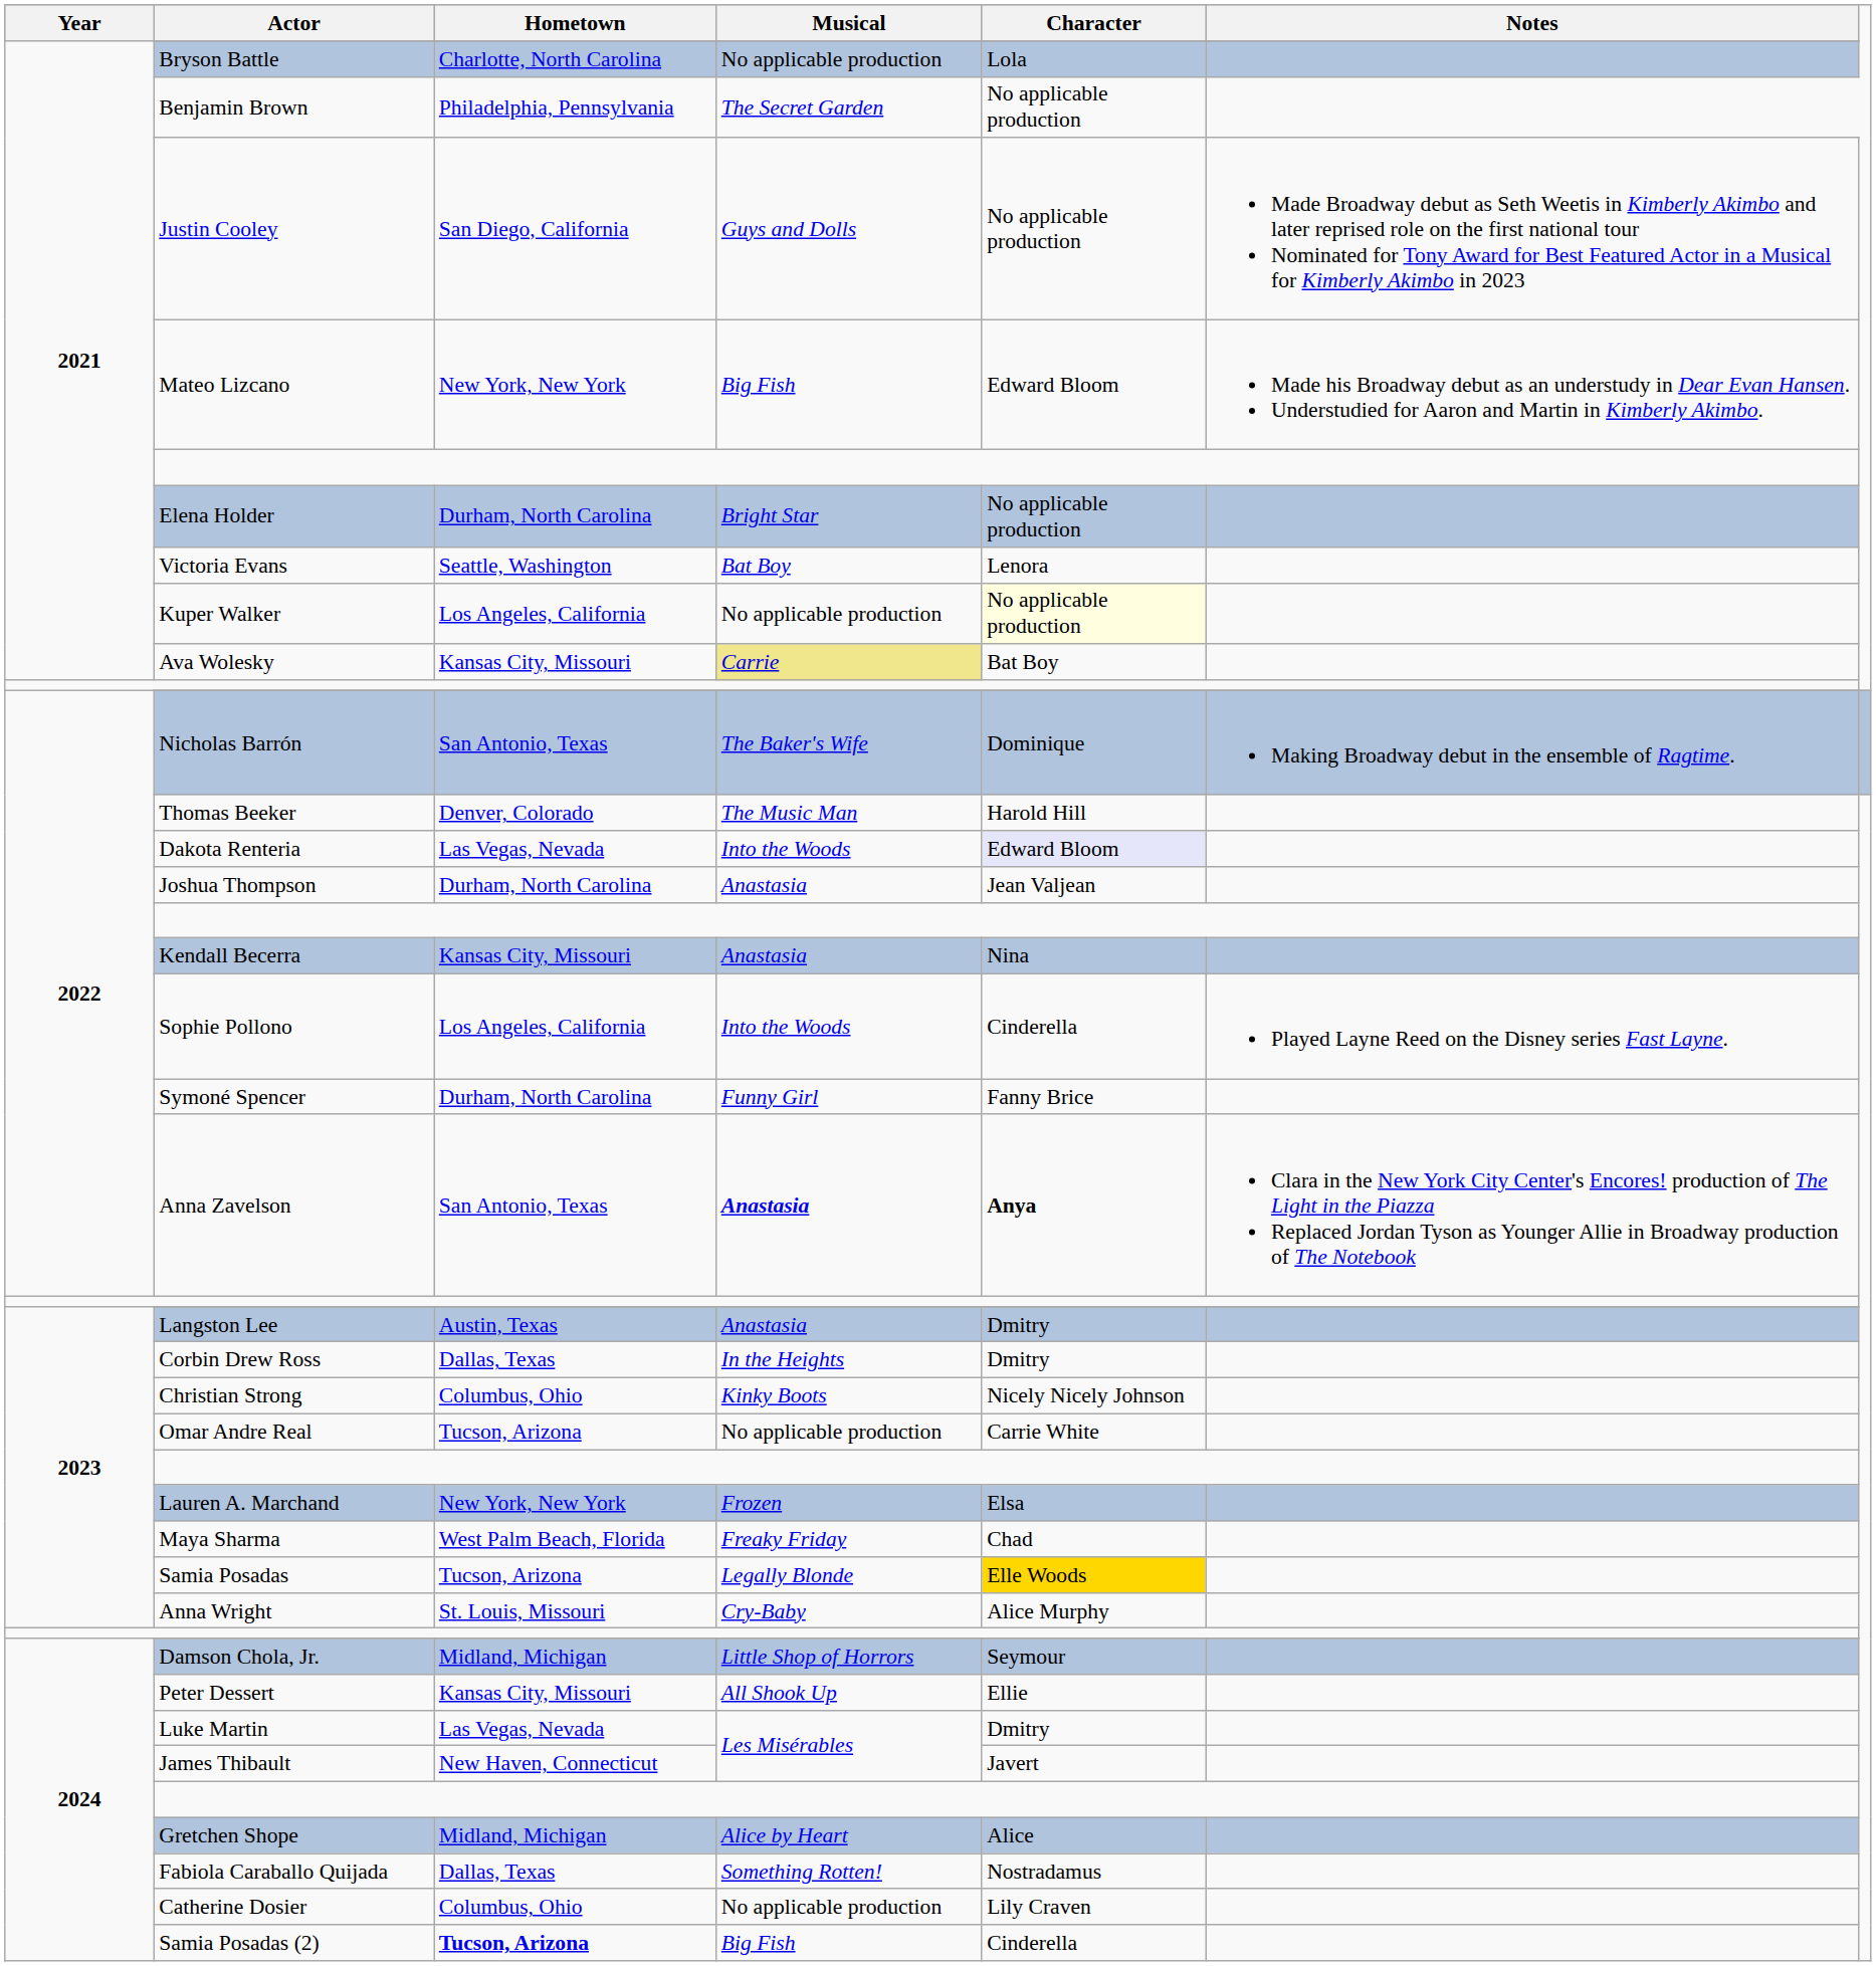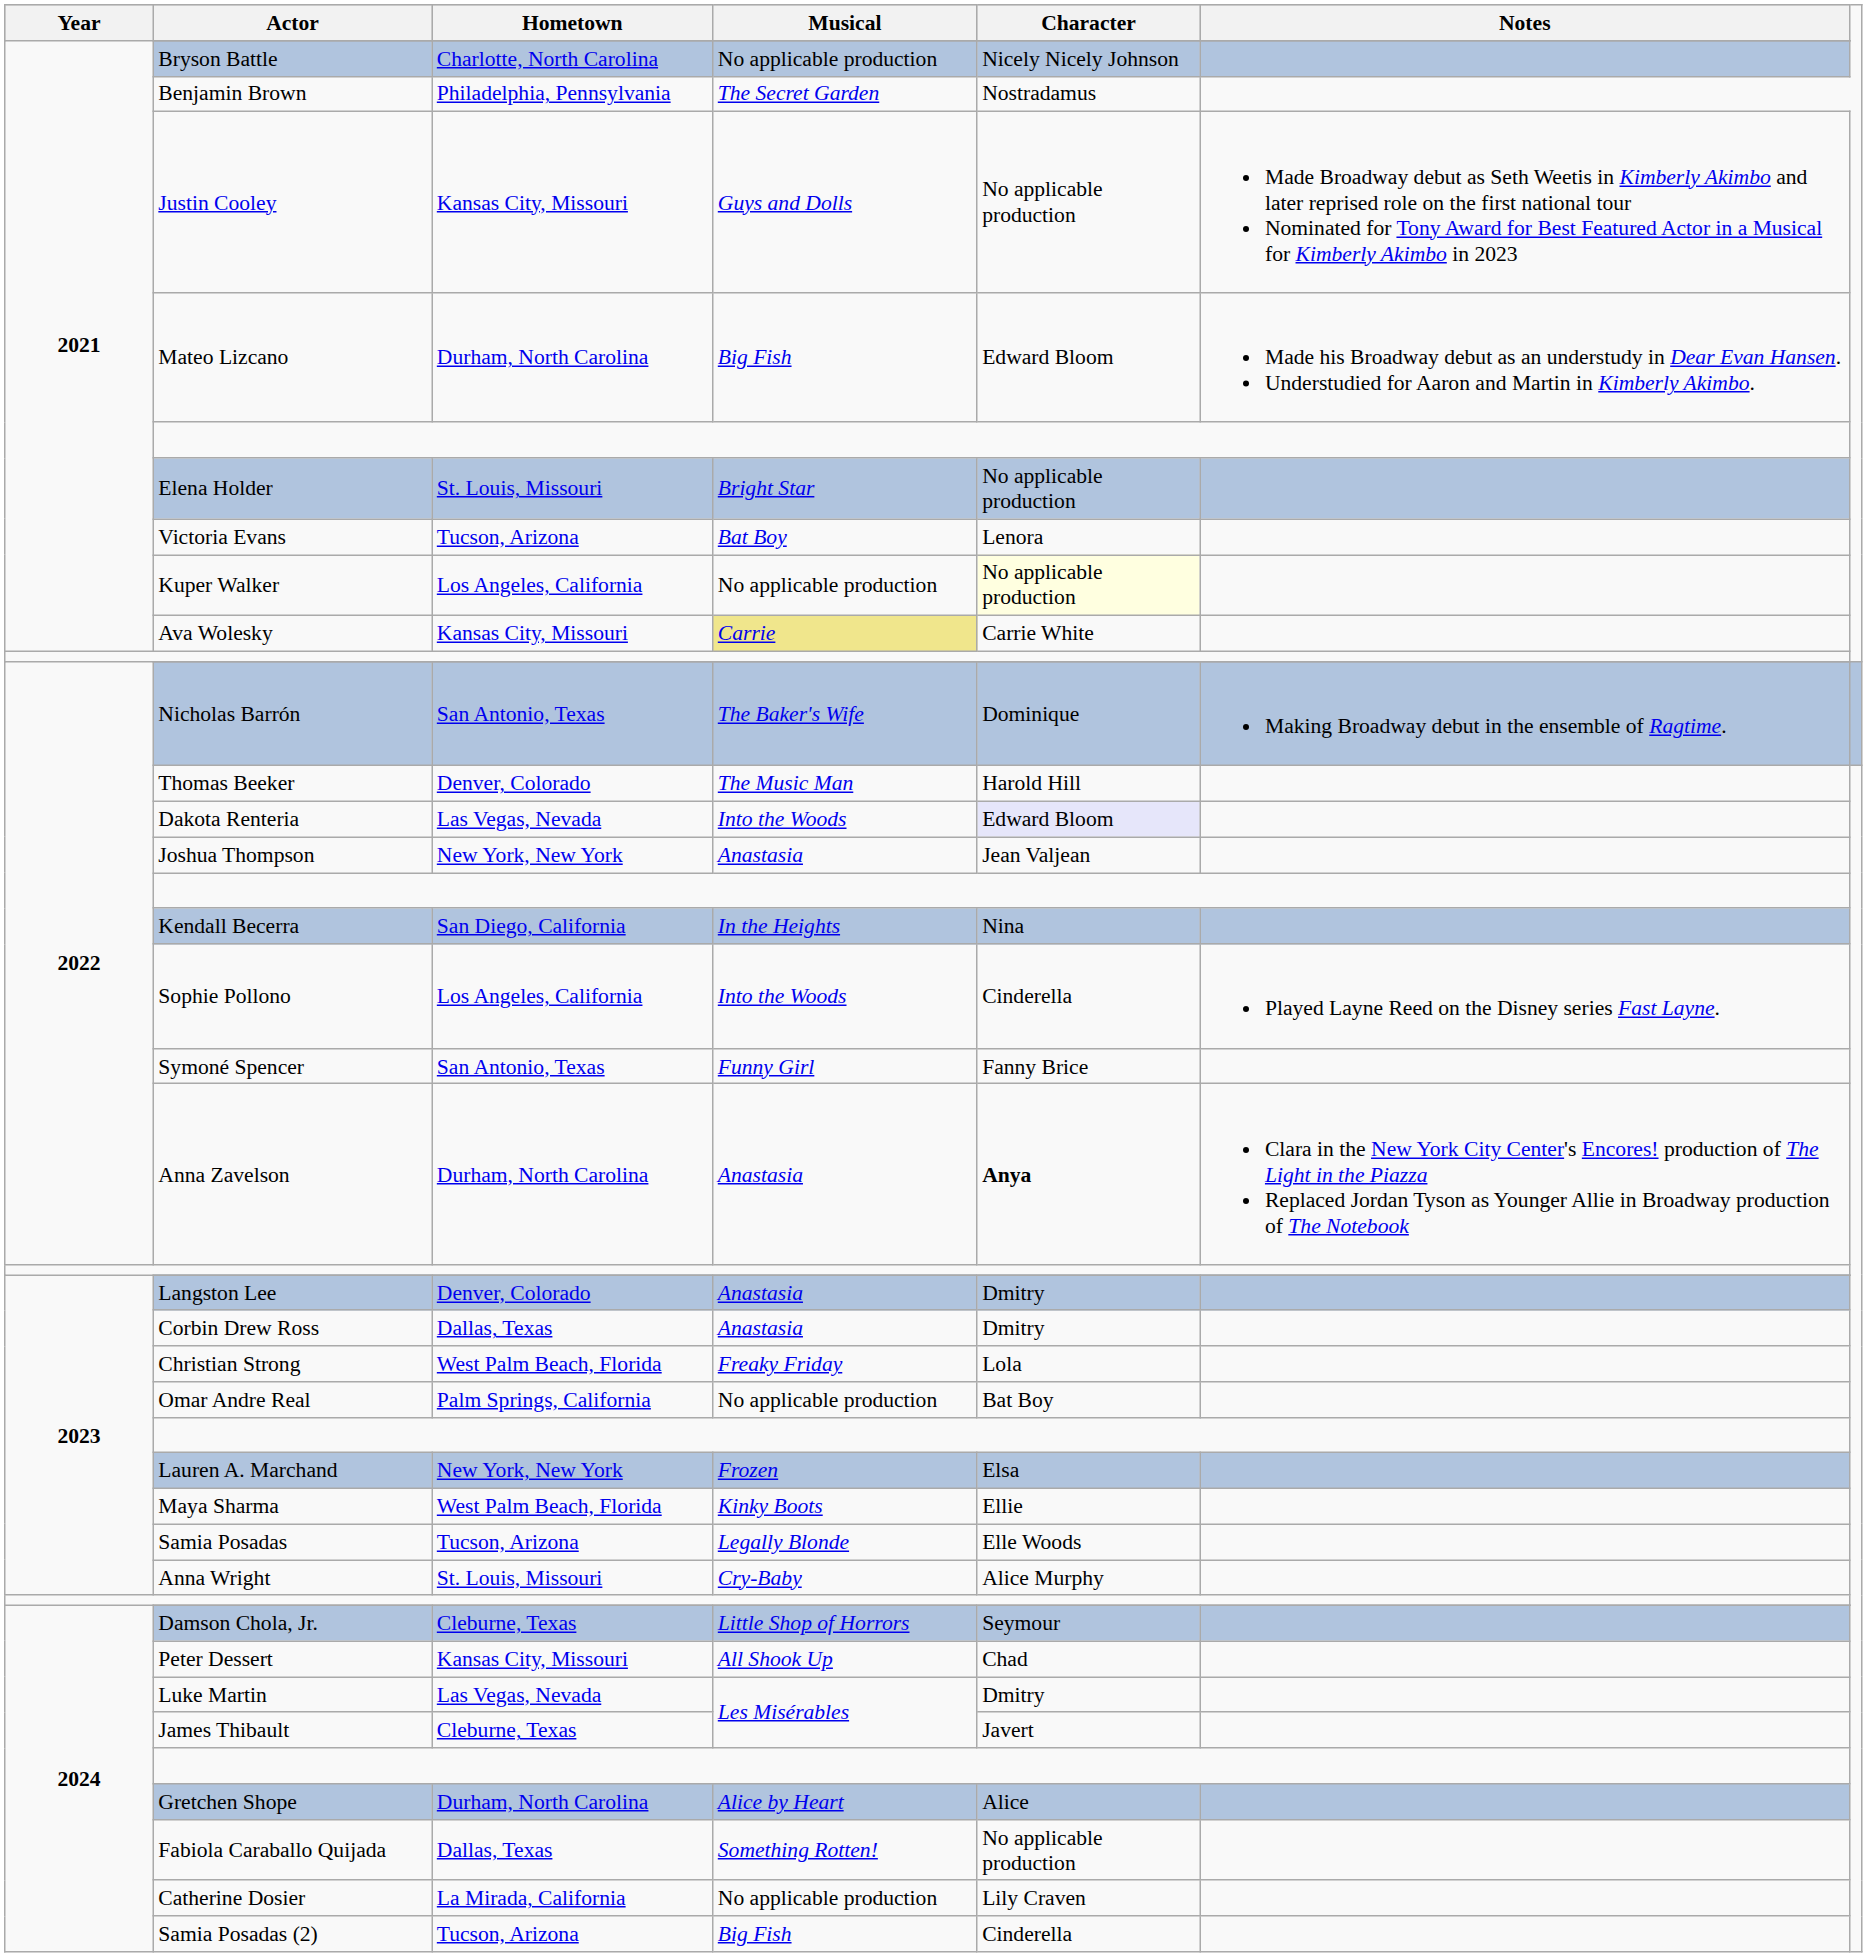 <table class="wikitable" style="width:98%; font-size:90%">
 <tr style="background:#bebebe;">
 <th style="width:8%;">Year</th>
 <th style="width:15%;">Actor</th>
 <th>Hometown</th>
 <th>Musical</th>
 <th style="width:12%;">Character</th>
 <th style="width:35%;">Notes</th>
 </tr>
 <tr>
 <td rowspan="10" align="center"><strong>2021</strong><br></td>
 </tr>
 <tr style="background:#B0C4DE">
 <td>Bryson Battle</td>
 <td><a href='#'>Charlotte, North Carolina</a></td>
 <td>No applicable production</td>
-<td>Lola</td>
+<td>Nicely Nicely Johnson</td>
 <td></td>
 </tr>
 <tr>
 <td>Benjamin Brown</td>
 <td><a href='#'>Philadelphia, Pennsylvania</a></td>
 <td><em><a href='#'>The Secret Garden</a></em></td>
-<td>No applicable production</td>
+<td>Nostradamus</td>
 </tr>
 <tr>
 <td><a href='#'>Justin Cooley</a></td>
-<td><a href='#'>San Diego, California</a></td>
+<td><a href='#'>Kansas City, Missouri</a></td>
 <td><em><a href='#'>Guys and Dolls</a></em></td>
 <td>No applicable production</td>
 <td><br><ul><li>Made Broadway debut as Seth Weetis in <em><a href='#'>Kimberly Akimbo</a></em> and later reprised role on the first national tour</li><li>Nominated for <a href='#'>Tony Award for Best Featured Actor in a Musical</a> for <em><a href='#'>Kimberly Akimbo</a></em> in 2023</li></ul></td>
 </tr>
 <tr>
 <td>Mateo Lizcano</td>
-<td><a href='#'>New York, New York</a></td>
+<td><a href='#'>Durham, North Carolina</a></td>
 <td><em><a href='#'>Big Fish</a></em></td>
 <td>Edward Bloom</td>
 <td><br><ul><li>Made his Broadway debut as an understudy in <em><a href='#'>Dear Evan Hansen</a></em>.</li><li>Understudied for Aaron and Martin in <em><a href='#'>Kimberly Akimbo</a></em>.</li></ul></td>
 </tr>
 <tr>
 <td colspan=5><br></td>
 </tr>
 <tr style="background:#B0C4DE">
 <td>Elena Holder</td>
-<td><a href='#'>Durham, North Carolina</a></td>
+<td><a href='#'>St. Louis, Missouri</a></td>
 <td><em><a href='#'>Bright Star</a></em></td>
 <td>No applicable production</td>
 <td></td>
 </tr>
 <tr>
 <td>Victoria Evans</td>
-<td><a href='#'>Seattle, Washington</a></td>
+<td><a href='#'>Tucson, Arizona</a></td>
 <td><em><a href='#'>Bat Boy</a></em></td>
 <td>Lenora</td>
 <td></td>
 </tr>
 <tr>
 <td>Kuper Walker</td>
 <td><a href='#'>Los Angeles, California</a></td>
 <td>No applicable production</td>
 <td style="background: lightyellow;">No applicable production</td>
 <td></td>
 </tr>
 <tr>
 <td>Ava Wolesky</td>
 <td><a href='#'>Kansas City, Missouri</a></td>
 <td style="background: khaki;"><em><a href='#'>Carrie</a></em></td>
-<td>Bat Boy</td>
+<td>Carrie White</td>
 <td></td>
 </tr>
 <tr>
 <td colspan=6></td>
 </tr>
 <tr>
 <td rowspan=10 align="center"><strong>2022</strong><br></td>
 </tr>
 <tr style="background:#B0C4DE">
 <td>Nicholas Barrón</td>
 <td><a href='#'>San Antonio, Texas</a></td>
 <td><em><a href='#'>The Baker's Wife</a></em></td>
 <td>Dominique</td>
 <td><br><ul><li>Making Broadway debut in the ensemble of <em><a href='#'>Ragtime</a></em>.</li></ul></td>
 <td></td>
 </tr>
 <tr>
 <td>Thomas Beeker</td>
 <td><a href='#'>Denver, Colorado</a></td>
 <td><em><a href='#'>The Music Man</a></em></td>
 <td>Harold Hill</td>
 <td></td>
 </tr>
 <tr>
 <td>Dakota Renteria</td>
 <td><a href='#'>Las Vegas, Nevada</a></td>
 <td><em><a href='#'>Into the Woods</a></em></td>
 <td style="background: lavender;">Edward Bloom</td>
 <td></td>
 </tr>
 <tr>
 <td>Joshua Thompson</td>
-<td><a href='#'>Durham, North Carolina</a></td>
+<td><a href='#'>New York, New York</a></td>
 <td><em><a href='#'>Anastasia</a></em></td>
 <td>Jean Valjean</td>
 <td></td>
 </tr>
 <tr>
 <td colspan=5><br></td>
 </tr>
 <tr style="background:#B0C4DE">
 <td>Kendall Becerra</td>
-<td><a href='#'>Kansas City, Missouri</a></td>
-<td><em><a href='#'>Anastasia</a></em></td>
+<td><a href='#'>San Diego, California</a></td>
+<td><em><a href='#'>In the Heights</a></em></td>
 <td>Nina</td>
 <td></td>
 </tr>
 <tr>
 <td>Sophie Pollono</td>
 <td><a href='#'>Los Angeles, California</a></td>
 <td><em><a href='#'>Into the Woods</a></em></td>
 <td>Cinderella</td>
 <td><br><ul><li>Played Layne Reed on the Disney series <em><a href='#'>Fast Layne</a></em>.</li></ul></td>
 </tr>
 <tr>
 <td>Symoné Spencer</td>
-<td><a href='#'>Durham, North Carolina</a></td>
+<td><a href='#'>San Antonio, Texas</a></td>
 <td><em><a href='#'>Funny Girl</a></em></td>
 <td>Fanny Brice</td>
 <td></td>
 </tr>
 <tr>
 <td>Anna Zavelson</td>
-<td><a href='#'>San Antonio, Texas</a></td>
-<td><strong><em><a href='#'>Anastasia</a></em></strong></td>
+<td><a href='#'>Durham, North Carolina</a></td>
+<td><em><a href='#'>Anastasia</a></em></td>
 <td><strong>Anya</strong></td>
 <td><br><ul><li>Clara in the <a href='#'>New York City Center</a>'s <a href='#'>Encores!</a> production of <em><a href='#'>The Light in the Piazza</a></em></li><li>Replaced Jordan Tyson as Younger Allie in Broadway production of <em><a href='#'>The Notebook</a></em></li></ul></td>
 </tr>
 <tr>
 <td colspan=6></td>
 </tr>
 <tr>
 <td rowspan="10" align="center"><strong>2023</strong><br></td>
 </tr>
 <tr style="background:#B0C4DE">
 <td>Langston Lee</td>
-<td><a href='#'>Austin, Texas</a></td>
+<td><a href='#'>Denver, Colorado</a></td>
 <td><em><a href='#'>Anastasia</a></em></td>
 <td>Dmitry</td>
 <td></td>
 </tr>
 <tr>
 <td>Corbin Drew Ross</td>
 <td><a href='#'>Dallas, Texas</a></td>
-<td><em><a href='#'>In the Heights</a></em></td>
+<td><em><a href='#'>Anastasia</a></em></td>
 <td>Dmitry</td>
 <td></td>
 </tr>
 <tr>
 <td>Christian Strong</td>
-<td><a href='#'>Columbus, Ohio</a></td>
-<td><em><a href='#'>Kinky Boots</a></em></td>
-<td>Nicely Nicely Johnson</td>
+<td><a href='#'>West Palm Beach, Florida</a></td>
+<td><em><a href='#'>Freaky Friday</a></em></td>
+<td>Lola</td>
 <td></td>
 </tr>
 <tr>
 <td>Omar Andre Real</td>
-<td><a href='#'>Tucson, Arizona</a></td>
+<td><a href='#'>Palm Springs, California</a></td>
 <td>No applicable production</td>
-<td>Carrie White</td>
+<td>Bat Boy</td>
 <td></td>
 </tr>
 <tr>
 <td colspan=5><br></td>
 </tr>
 <tr style="background:#B0C4DE">
 <td>Lauren A. Marchand</td>
 <td><a href='#'>New York, New York</a></td>
 <td><em><a href='#'>Frozen</a></em></td>
 <td>Elsa</td>
 <td></td>
 </tr>
 <tr>
 <td>Maya Sharma</td>
 <td><a href='#'>West Palm Beach, Florida</a></td>
-<td><em><a href='#'>Freaky Friday</a></em></td>
-<td>Chad</td>
+<td><em><a href='#'>Kinky Boots</a></em></td>
+<td>Ellie</td>
 <td></td>
 </tr>
 <tr>
 <td>Samia Posadas</td>
 <td><a href='#'>Tucson, Arizona</a></td>
 <td><em><a href='#'>Legally Blonde</a></em></td>
-<td style="background: gold;">Elle Woods</td>
+<td>Elle Woods</td>
 <td></td>
 </tr>
 <tr>
 <td>Anna Wright</td>
 <td><a href='#'>St. Louis, Missouri</a></td>
 <td><em><a href='#'>Cry-Baby</a></em></td>
 <td>Alice Murphy</td>
 <td></td>
 </tr>
 <tr>
 <td colspan=6></td>
 </tr>
 <tr>
 <td rowspan=10 align="center"><strong>2024</strong><br></td>
 </tr>
 <tr style="background:#B0C4DE">
 <td>Damson Chola, Jr.</td>
-<td><a href='#'>Midland, Michigan</a></td>
+<td><a href='#'>Cleburne, Texas</a></td>
 <td><em><a href='#'>Little Shop of Horrors</a></em></td>
 <td>Seymour</td>
 <td></td>
 </tr>
 <tr>
 <td>Peter Dessert</td>
 <td><a href='#'>Kansas City, Missouri</a></td>
 <td><em><a href='#'>All Shook Up</a></em></td>
-<td>Ellie</td>
+<td>Chad</td>
 <td></td>
 </tr>
 <tr>
 <td>Luke Martin</td>
 <td><a href='#'>Las Vegas, Nevada</a></td>
 <td rowspan=2><em><a href='#'>Les Misérables</a></em></td>
 <td>Dmitry</td>
 <td></td>
 </tr>
 <tr>
 <td>James Thibault</td>
-<td><a href='#'>New Haven, Connecticut</a></td>
+<td><a href='#'>Cleburne, Texas</a></td>
 <td>Javert</td>
 <td></td>
 </tr>
 <tr>
 <td colspan=5><br></td>
 </tr>
 <tr style="background:#B0C4DE">
 <td>Gretchen Shope</td>
-<td><a href='#'>Midland, Michigan</a></td>
+<td><a href='#'>Durham, North Carolina</a></td>
 <td><em><a href='#'>Alice by Heart</a></em></td>
 <td>Alice</td>
 <td></td>
 </tr>
 <tr>
 <td>Fabiola Caraballo Quijada</td>
 <td><a href='#'>Dallas, Texas</a></td>
 <td><em><a href='#'>Something Rotten!</a></em></td>
-<td>Nostradamus</td>
+<td>No applicable production</td>
 <td></td>
 </tr>
 <tr>
 <td>Catherine Dosier</td>
-<td><a href='#'>Columbus, Ohio</a></td>
+<td><a href='#'>La Mirada, California</a></td>
 <td>No applicable production</td>
 <td>Lily Craven</td>
 <td></td>
 </tr>
 <tr>
 <td>Samia Posadas (2)</td>
-<td><strong><a href='#'>Tucson, Arizona</a></strong></td>
+<td><a href='#'>Tucson, Arizona</a></td>
 <td><em><a href='#'>Big Fish</a></em></td>
 <td>Cinderella</td>
 <td></td>
 </tr>
 </table>
